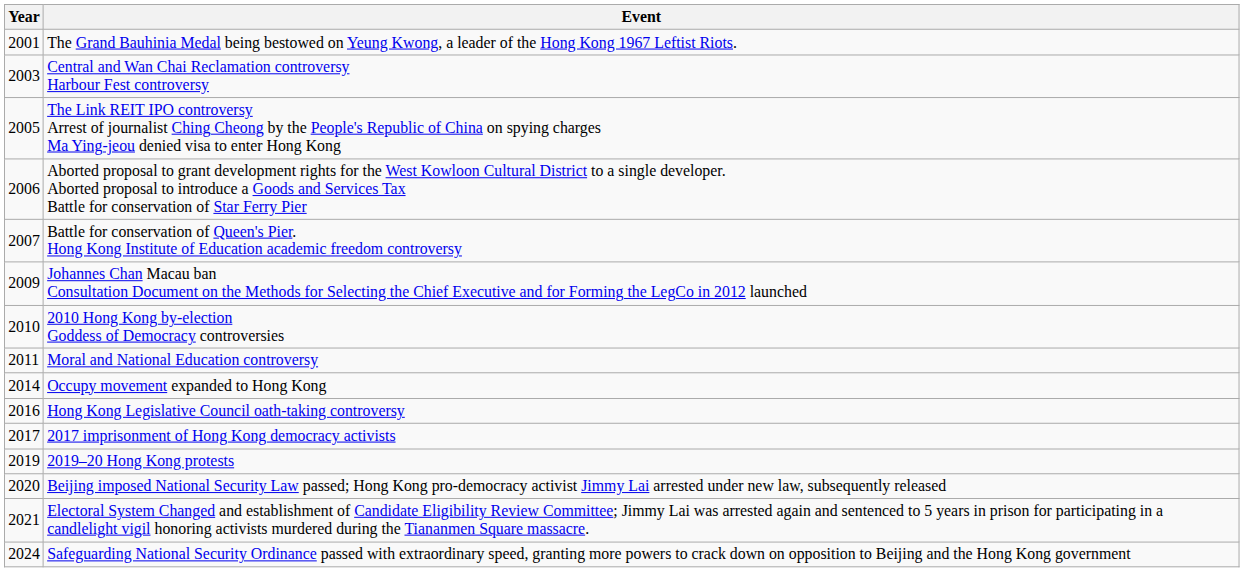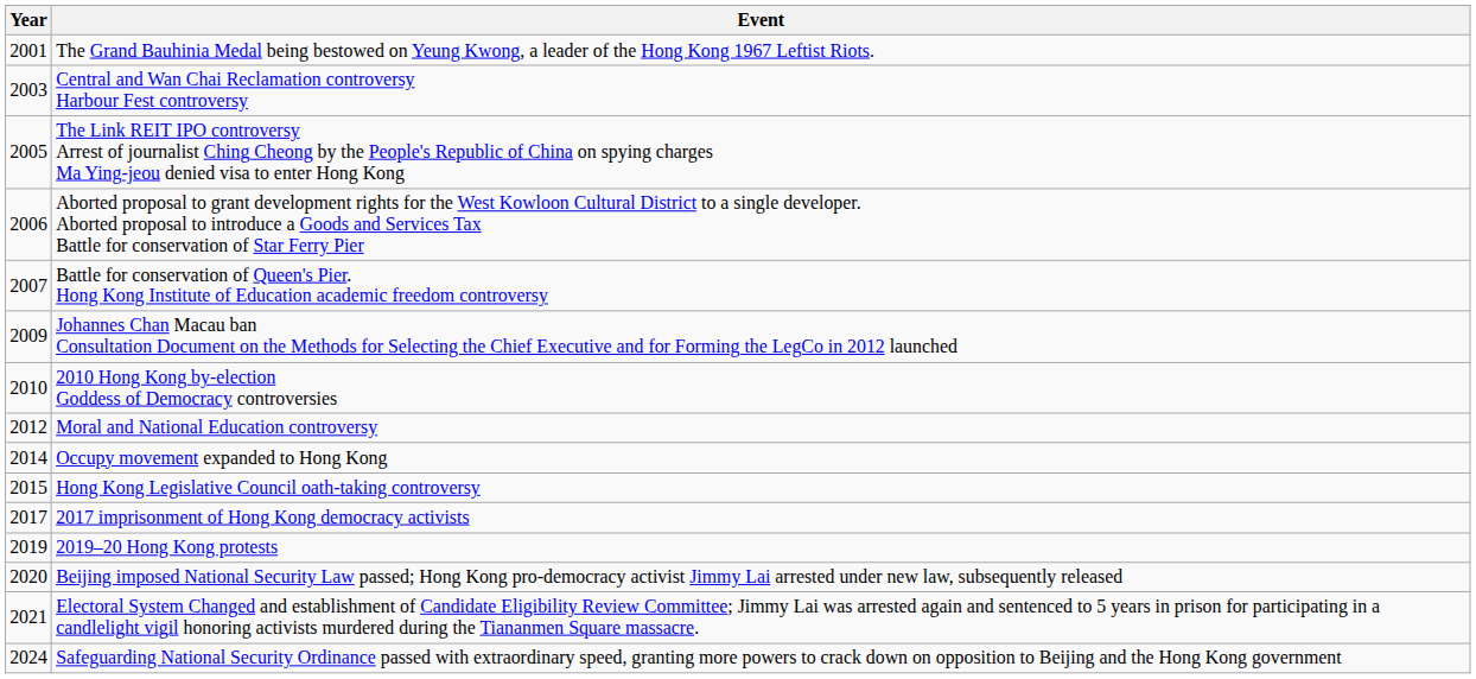 <table class="wikitable">
 <tr>
 <th>Year</th>
 <th>Event</th>
 </tr>
 <tr>
 <td>2001</td>
 <td>The <a href='#'>Grand Bauhinia Medal</a> being bestowed on <a href='#'>Yeung Kwong</a>, a leader of the <a href='#'>Hong Kong 1967 Leftist Riots</a>.</td>
 </tr>
 <tr>
 <td>2003</td>
 <td><a href='#'>Central and Wan Chai Reclamation controversy</a><br><a href='#'>Harbour Fest controversy</a></td>
 </tr>
 <tr>
 <td>2005</td>
 <td><a href='#'>The Link REIT IPO controversy</a><br>Arrest of journalist <a href='#'>Ching Cheong</a> by the <a href='#'>People's Republic of China</a> on spying charges<br><a href='#'>Ma Ying-jeou</a> denied visa to enter Hong Kong</td>
 </tr>
 <tr>
 <td>2006</td>
 <td>Aborted proposal to grant development rights for the <a href='#'>West Kowloon Cultural District</a> to a single developer.<br>Aborted proposal to introduce a <a href='#'>Goods and Services Tax</a><br>Battle for conservation of <a href='#'>Star Ferry Pier</a></td>
 </tr>
 <tr>
 <td>2007</td>
 <td>Battle for conservation of <a href='#'>Queen's Pier</a>.<br><a href='#'>Hong Kong Institute of Education academic freedom controversy</a></td>
 </tr>
 <tr>
 <td>2009</td>
 <td><a href='#'>Johannes Chan</a> Macau ban <br><a href='#'>Consultation Document on the Methods for Selecting the Chief Executive and for Forming the LegCo in 2012</a> launched</td>
 </tr>
 <tr>
 <td>2010</td>
 <td><a href='#'>2010 Hong Kong by-election</a><br><a href='#'>Goddess of Democracy</a> controversies</td>
 </tr>
 <tr>
-<td>2011</td>
+<td>2012</td>
 <td><a href='#'>Moral and National Education controversy</a></td>
 </tr>
 <tr>
 <td>2014</td>
 <td><a href='#'>Occupy movement</a> expanded to Hong Kong</td>
 </tr>
 <tr>
-<td>2016</td>
+<td>2015</td>
 <td><a href='#'>Hong Kong Legislative Council oath-taking controversy</a></td>
 </tr>
 <tr>
 <td>2017</td>
 <td><a href='#'>2017 imprisonment of Hong Kong democracy activists</a></td>
 </tr>
 <tr>
 <td>2019</td>
 <td><a href='#'>2019–20 Hong Kong protests</a></td>
 </tr>
 <tr>
 <td>2020</td>
 <td><a href='#'>Beijing imposed National Security Law</a> passed; Hong Kong pro-democracy activist <a href='#'>Jimmy Lai</a> arrested under new law, subsequently released</td>
 </tr>
 <tr>
 <td>2021</td>
 <td><a href='#'>Electoral System Changed</a> and establishment of <a href='#'>Candidate Eligibility Review Committee</a>; Jimmy Lai was arrested again and sentenced to 5 years in prison for participating in a <a href='#'>candlelight vigil</a> honoring activists murdered during the <a href='#'>Tiananmen Square massacre</a>.</td>
 </tr>
 <tr>
 <td>2024</td>
 <td><a href='#'>Safeguarding National Security Ordinance</a> passed with extraordinary speed, granting more powers to crack down on opposition to Beijing and the Hong Kong government</td>
 </tr>
 </table>
